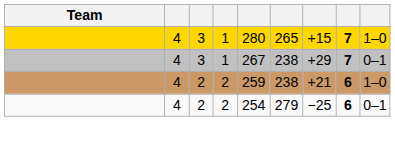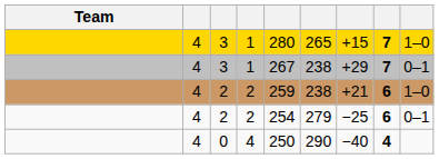 <table class="wikitable" style="text-align: center;">
 <tr>
 <th width="175">Team</th>
 <th width="20"></th>
 <th width="20"></th>
 <th width="20"></th>
 <th width="30"></th>
 <th width="30"></th>
 <th width="30"></th>
 <th width="20"></th>
 <th></th>
 </tr>
 <tr bgcolor=gold>
 <td align=left></td>
 <td>4</td>
 <td>3</td>
 <td>1</td>
 <td>280</td>
 <td>265</td>
 <td>+15</td>
 <td><strong>7</strong></td>
 <td>1–0</td>
 </tr>
 <tr bgcolor=silver>
 <td align=left></td>
 <td>4</td>
 <td>3</td>
 <td>1</td>
 <td>267</td>
 <td>238</td>
 <td>+29</td>
 <td><strong>7</strong></td>
 <td>0–1</td>
 </tr>
 <tr bgcolor=#cc9966>
 <td align=left></td>
 <td>4</td>
 <td>2</td>
 <td>2</td>
 <td>259</td>
 <td>238</td>
 <td>+21</td>
 <td><strong>6</strong></td>
 <td>1–0</td>
 </tr>
 <tr>
 <td align=left></td>
 <td>4</td>
 <td>2</td>
 <td>2</td>
 <td>254</td>
 <td>279</td>
 <td>−25</td>
 <td><strong>6</strong></td>
 <td>0–1</td>
 </tr>
+<tr>
+<td align=left></td>
+<td>4</td>
+<td>0</td>
+<td>4</td>
+<td>250</td>
+<td>290</td>
+<td>−40</td>
+<td><strong>4</strong></td>
+<td></td>
+</tr>
 </table>
